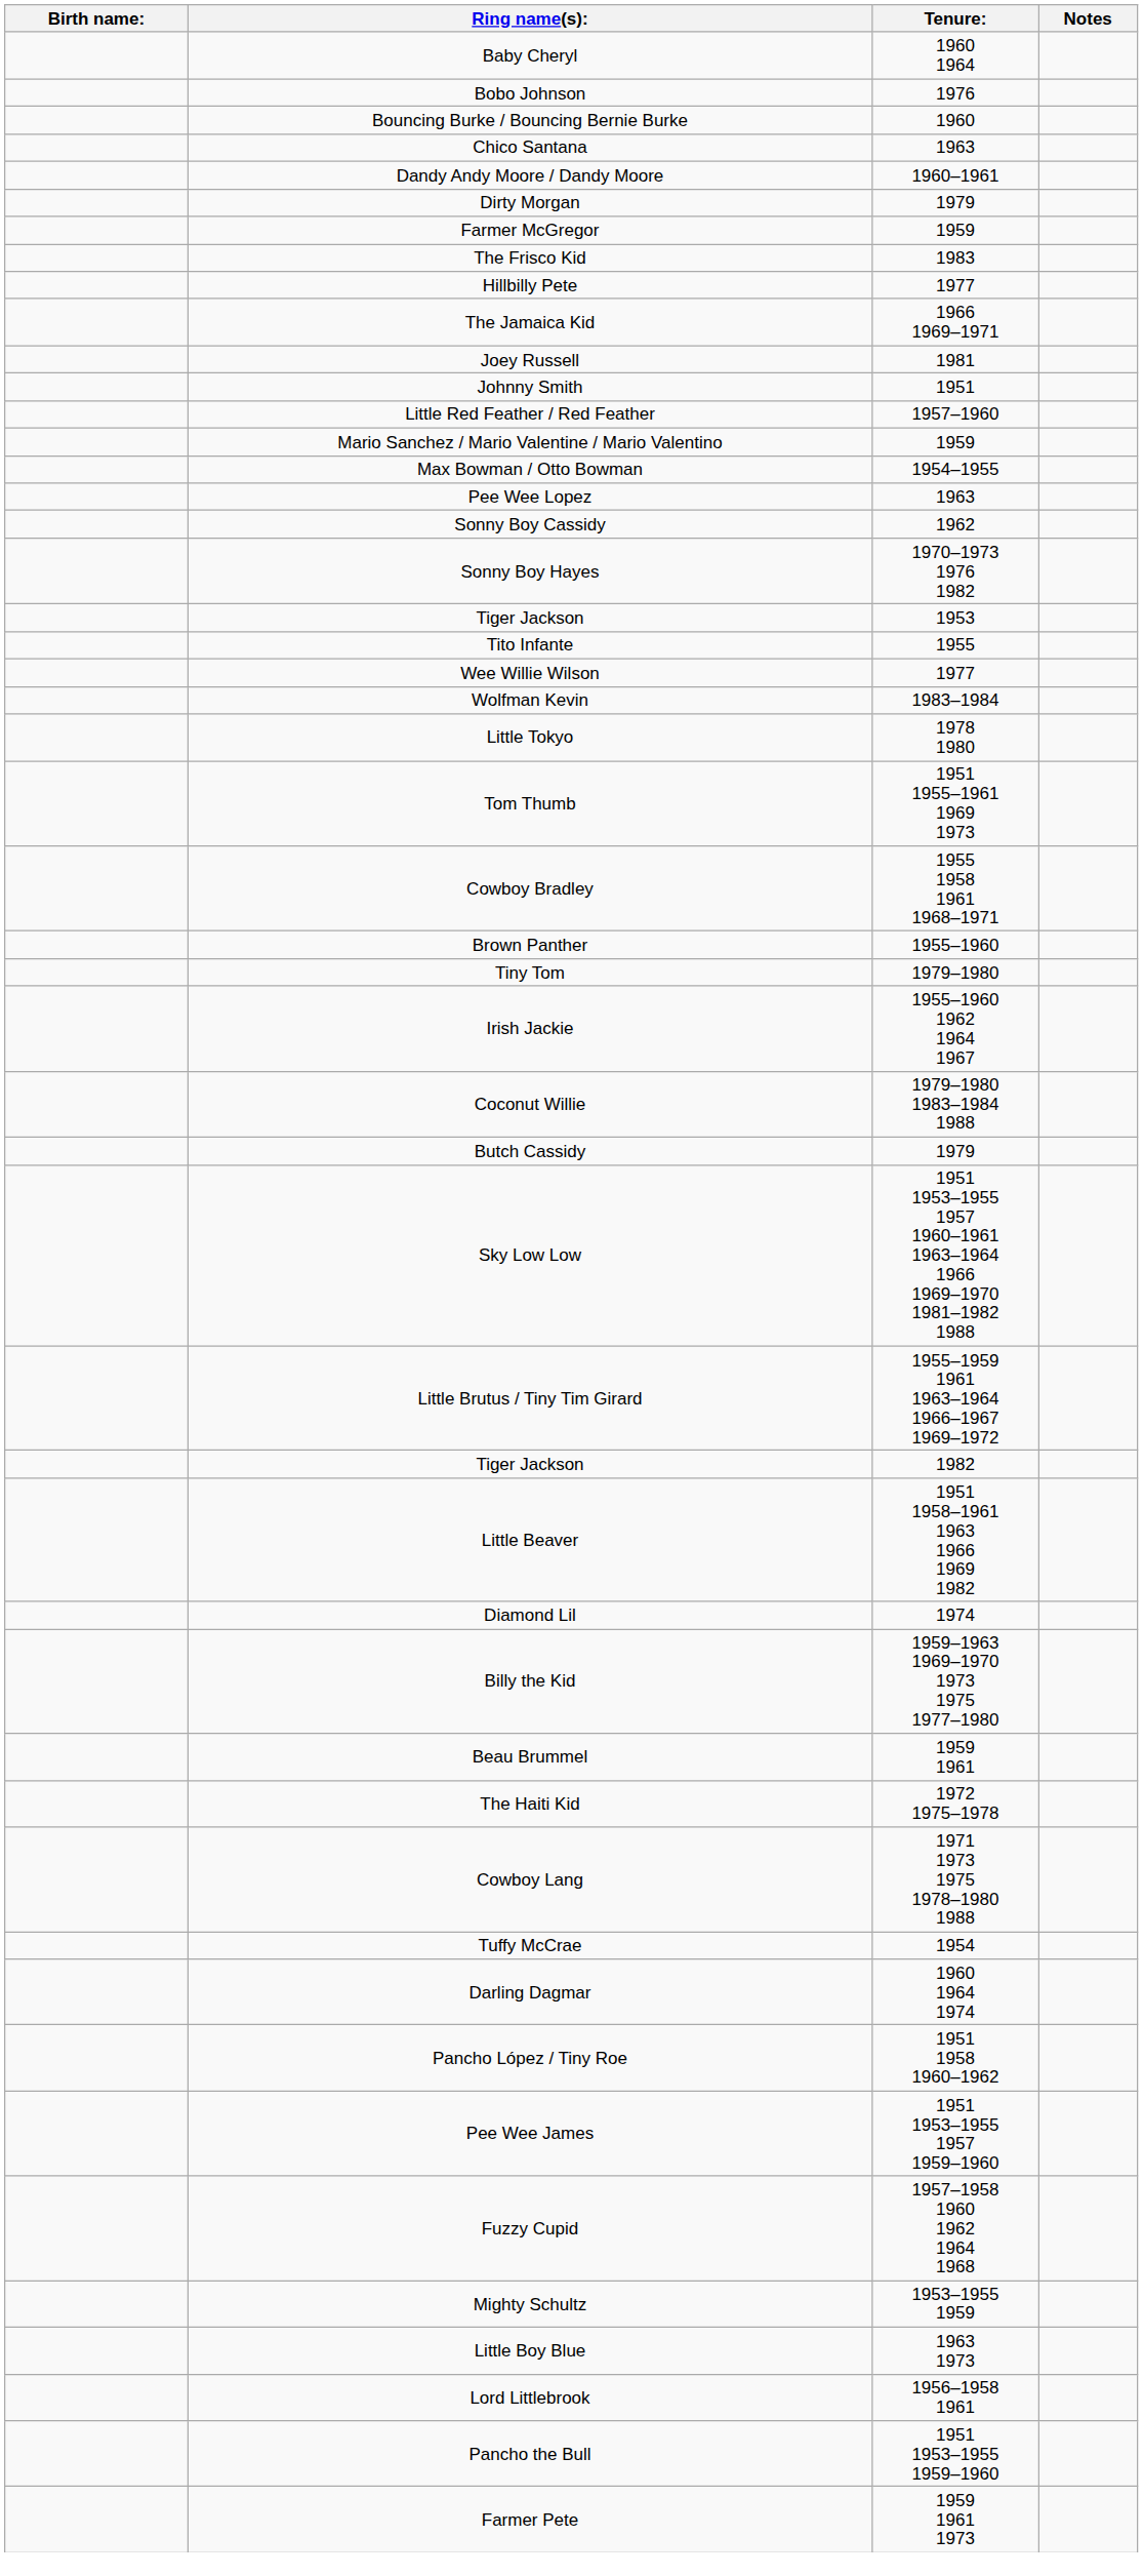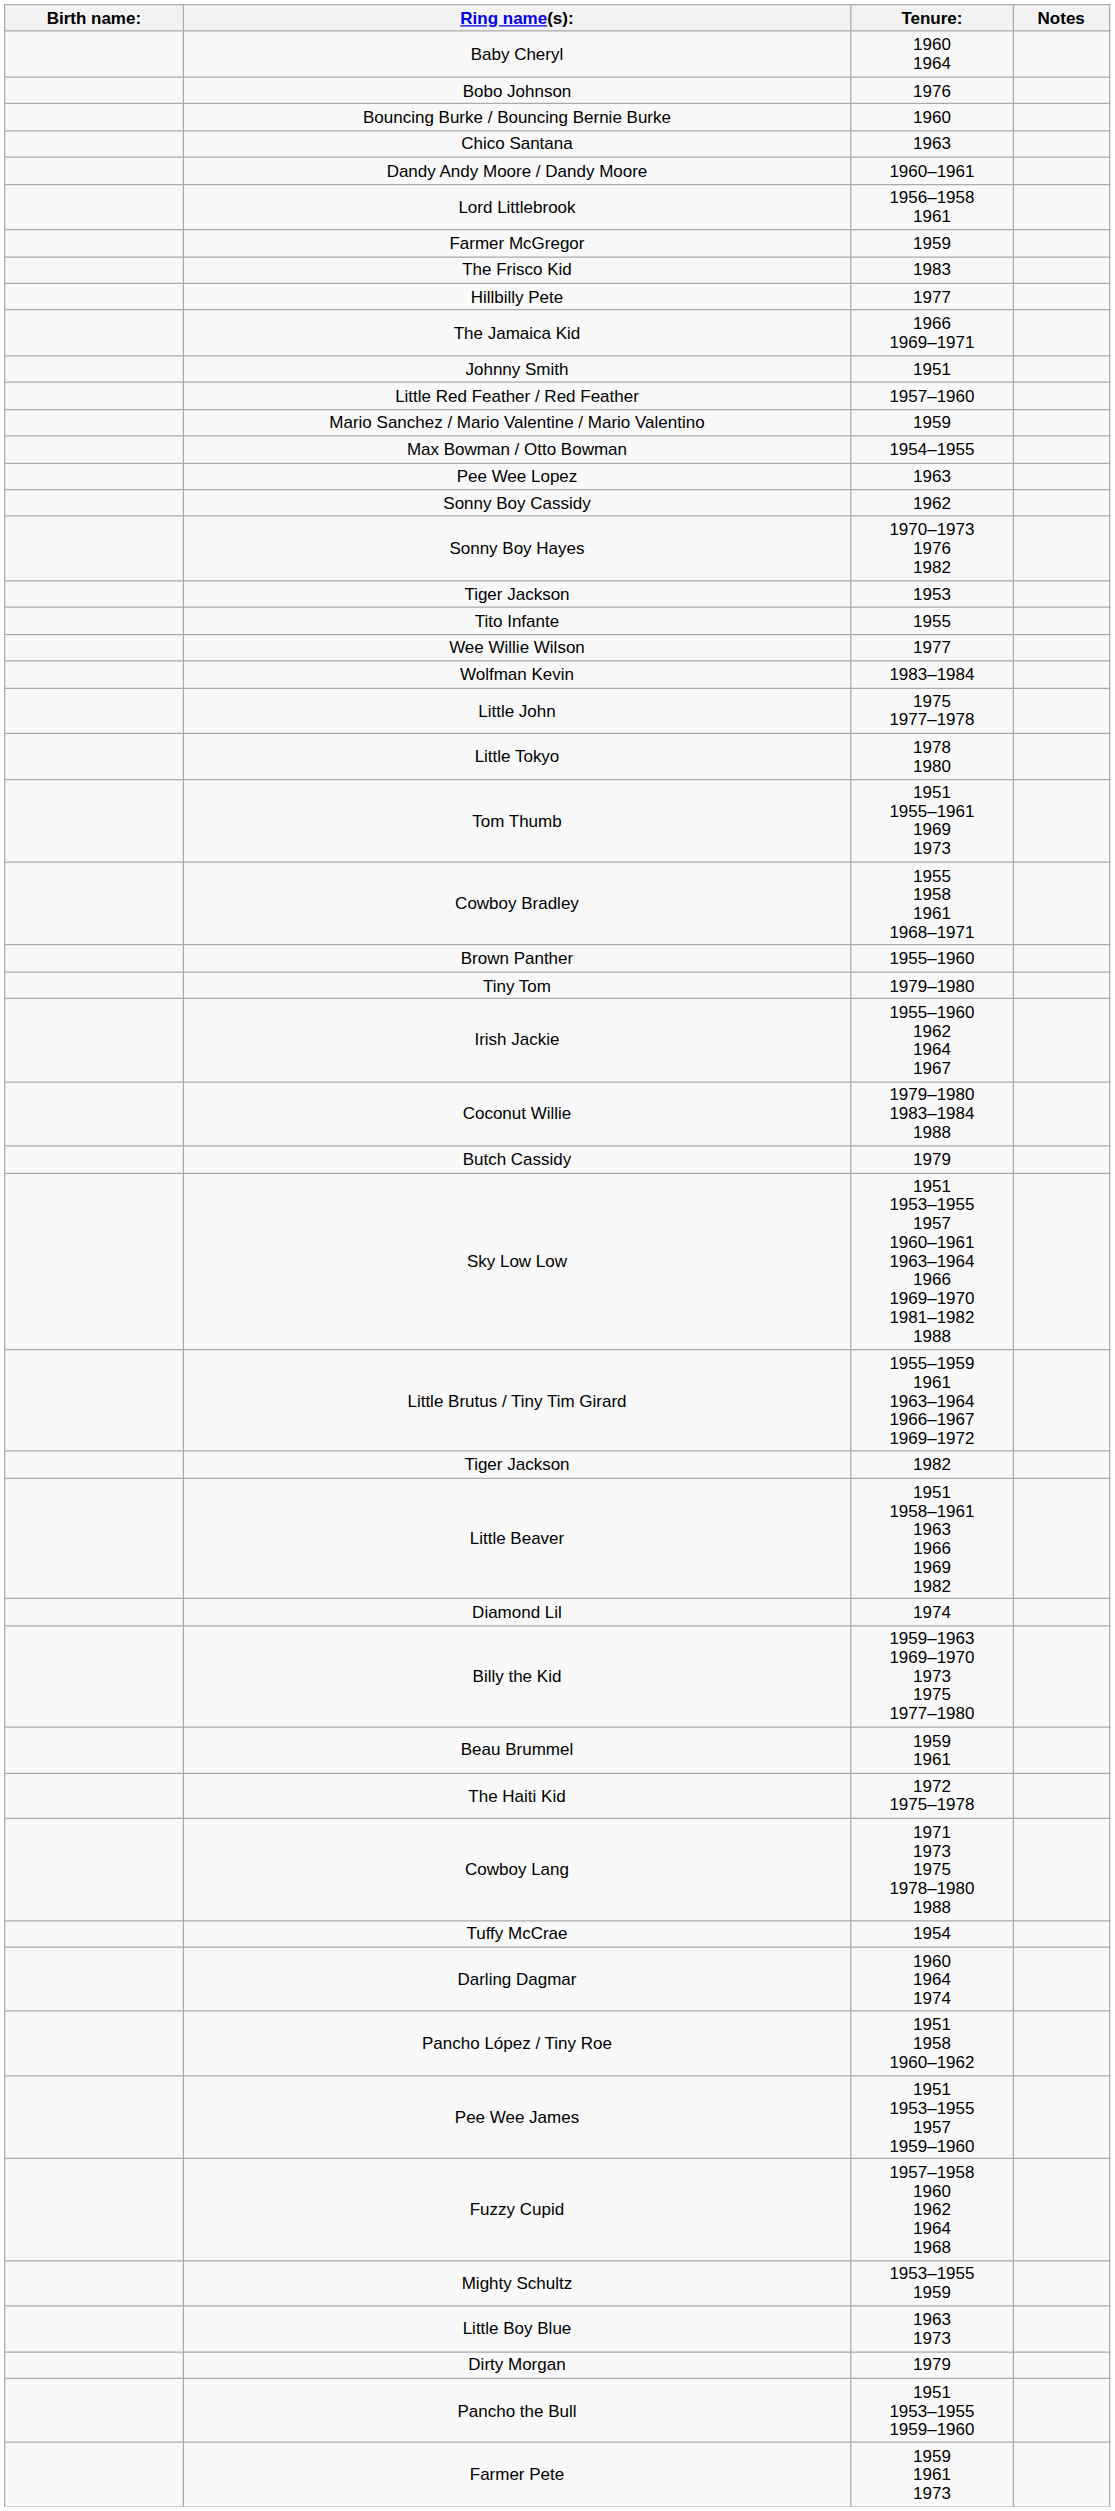 <table class="sortable wikitable" style="font-size:85%; text-align:center; width:70%;">
 <tr>
 <th>Birth name:</th>
 <th><a href='#'>Ring name</a>(s):</th>
 <th>Tenure:</th>
 <th>Notes</th>
 </tr>
 <tr>
 <td></td>
 <td>Baby Cheryl</td>
 <td sort>1960<br>1964</td>
 <td></td>
 </tr>
 <tr>
 <td></td>
 <td>Bobo Johnson</td>
 <td sort>1976</td>
 <td></td>
 </tr>
 <tr>
 <td></td>
 <td>Bouncing Burke / Bouncing Bernie Burke</td>
 <td sort>1960</td>
 <td></td>
 </tr>
 <tr>
 <td></td>
 <td>Chico Santana</td>
 <td sort>1963</td>
 <td></td>
 </tr>
 <tr>
 <td></td>
 <td>Dandy Andy Moore / Dandy Moore</td>
 <td sort>1960–1961</td>
 <td></td>
 </tr>
 <tr>
 <td></td>
-<td>Dirty Morgan</td>
-<td sort>1979</td>
+<td>Lord Littlebrook</td>
+<td sort>1956–1958<br>1961</td>
 <td></td>
 </tr>
 <tr>
 <td></td>
 <td>Farmer McGregor</td>
 <td sort>1959</td>
 <td></td>
 </tr>
 <tr>
 <td></td>
 <td>The Frisco Kid</td>
 <td sort>1983</td>
 <td></td>
 </tr>
 <tr>
 <td></td>
 <td>Hillbilly Pete</td>
 <td sort>1977</td>
 <td></td>
 </tr>
 <tr>
 <td></td>
 <td>The Jamaica Kid</td>
 <td sort>1966<br>1969–1971</td>
-<td></td>
-</tr>
-<tr>
-<td></td>
-<td>Joey Russell</td>
-<td sort>1981</td>
 <td></td>
 </tr>
 <tr>
 <td></td>
 <td>Johnny Smith</td>
 <td sort>1951</td>
 <td></td>
 </tr>
 <tr>
 <td></td>
 <td>Little Red Feather / Red Feather</td>
 <td sort>1957–1960</td>
 <td></td>
 </tr>
 <tr>
 <td></td>
 <td>Mario Sanchez / Mario Valentine / Mario Valentino</td>
 <td sort>1959</td>
 <td></td>
 </tr>
 <tr>
 <td></td>
 <td>Max Bowman / Otto Bowman</td>
 <td sort>1954–1955</td>
 <td></td>
 </tr>
 <tr>
 <td></td>
 <td>Pee Wee Lopez</td>
 <td sort>1963</td>
 <td></td>
 </tr>
 <tr>
 <td></td>
 <td>Sonny Boy Cassidy</td>
 <td sort>1962</td>
 <td></td>
 </tr>
 <tr>
 <td></td>
 <td>Sonny Boy Hayes</td>
 <td sort>1970–1973<br>1976<br>1982</td>
 <td></td>
 </tr>
 <tr>
 <td></td>
 <td>Tiger Jackson</td>
 <td sort>1953</td>
 <td></td>
 </tr>
 <tr>
 <td></td>
 <td>Tito Infante</td>
 <td sort>1955</td>
 <td></td>
 </tr>
 <tr>
 <td></td>
 <td>Wee Willie Wilson</td>
 <td sort>1977</td>
 <td></td>
 </tr>
 <tr>
 <td></td>
 <td>Wolfman Kevin</td>
 <td sort>1983–1984</td>
+<td></td>
+</tr>
+<tr>
+<td></td>
+<td>Little John</td>
+<td sort>1975<br>1977–1978</td>
 <td></td>
 </tr>
 <tr>
 <td></td>
 <td>Little Tokyo</td>
 <td sort>1978<br>1980</td>
 <td></td>
 </tr>
 <tr>
 <td></td>
 <td>Tom Thumb</td>
 <td sort>1951<br>1955–1961<br>1969<br>1973</td>
 <td></td>
 </tr>
 <tr>
 <td></td>
 <td>Cowboy Bradley</td>
 <td sort>1955<br>1958<br>1961<br>1968–1971</td>
 <td></td>
 </tr>
 <tr>
 <td></td>
 <td>Brown Panther</td>
 <td sort>1955–1960</td>
 <td></td>
 </tr>
 <tr>
 <td></td>
 <td>Tiny Tom</td>
 <td sort>1979–1980</td>
 <td></td>
 </tr>
 <tr>
 <td></td>
 <td>Irish Jackie</td>
 <td sort>1955–1960<br>1962<br>1964<br>1967</td>
 <td></td>
 </tr>
 <tr>
 <td></td>
 <td>Coconut Willie</td>
 <td sort>1979–1980<br>1983–1984<br>1988</td>
 <td></td>
 </tr>
 <tr>
 <td></td>
 <td>Butch Cassidy</td>
 <td sort>1979</td>
 <td></td>
 </tr>
 <tr>
 <td></td>
 <td>Sky Low Low</td>
 <td sort>1951<br>1953–1955<br>1957<br>1960–1961<br>1963–1964<br>1966<br>1969–1970<br>1981–1982<br>1988</td>
 <td></td>
 </tr>
 <tr>
 <td></td>
 <td>Little Brutus / Tiny Tim Girard</td>
 <td sort>1955–1959<br>1961<br>1963–1964<br>1966–1967<br>1969–1972</td>
 <td></td>
 </tr>
 <tr>
 <td></td>
 <td>Tiger Jackson</td>
 <td sort>1982</td>
 <td></td>
 </tr>
 <tr>
 <td></td>
 <td>Little Beaver</td>
 <td sort>1951<br>1958–1961<br>1963<br>1966<br>1969<br>1982</td>
 <td></td>
 </tr>
 <tr>
 <td></td>
 <td>Diamond Lil</td>
 <td sort>1974</td>
 <td></td>
 </tr>
 <tr>
 <td></td>
 <td>Billy the Kid</td>
 <td sort>1959–1963<br>1969–1970<br>1973<br>1975<br>1977–1980</td>
 <td></td>
 </tr>
 <tr>
 <td></td>
 <td>Beau Brummel</td>
 <td sort>1959<br>1961</td>
 <td></td>
 </tr>
 <tr>
 <td></td>
 <td>The Haiti Kid</td>
 <td sort>1972<br>1975–1978</td>
 <td></td>
 </tr>
 <tr>
 <td></td>
 <td>Cowboy Lang</td>
 <td sort>1971<br>1973<br>1975<br>1978–1980<br>1988</td>
 <td></td>
 </tr>
 <tr>
 <td></td>
 <td>Tuffy McCrae</td>
 <td sort>1954</td>
 <td></td>
 </tr>
 <tr>
 <td></td>
 <td>Darling Dagmar</td>
 <td sort>1960<br>1964<br>1974</td>
 <td></td>
 </tr>
 <tr>
 <td></td>
 <td>Pancho López / Tiny Roe</td>
 <td sort>1951<br>1958<br>1960–1962</td>
 <td></td>
 </tr>
 <tr>
 <td></td>
 <td>Pee Wee James</td>
 <td sort>1951<br>1953–1955<br>1957<br>1959–1960</td>
 <td></td>
 </tr>
 <tr>
 <td></td>
 <td>Fuzzy Cupid</td>
 <td sort>1957–1958<br>1960<br>1962<br>1964<br>1968</td>
 <td></td>
 </tr>
 <tr>
 <td></td>
 <td>Mighty Schultz</td>
 <td sort>1953–1955<br>1959</td>
 <td></td>
 </tr>
 <tr>
 <td></td>
 <td>Little Boy Blue</td>
 <td sort>1963<br>1973</td>
 <td></td>
 </tr>
 <tr>
 <td></td>
-<td>Lord Littlebrook</td>
-<td sort>1956–1958<br>1961</td>
+<td>Dirty Morgan</td>
+<td sort>1979</td>
 <td></td>
 </tr>
 <tr>
 <td></td>
 <td>Pancho the Bull</td>
 <td sort>1951<br>1953–1955<br>1959–1960</td>
 <td></td>
 </tr>
 <tr>
 <td></td>
 <td>Farmer Pete</td>
 <td sort>1959<br>1961<br>1973</td>
 <td></td>
 </tr>
 </table>
